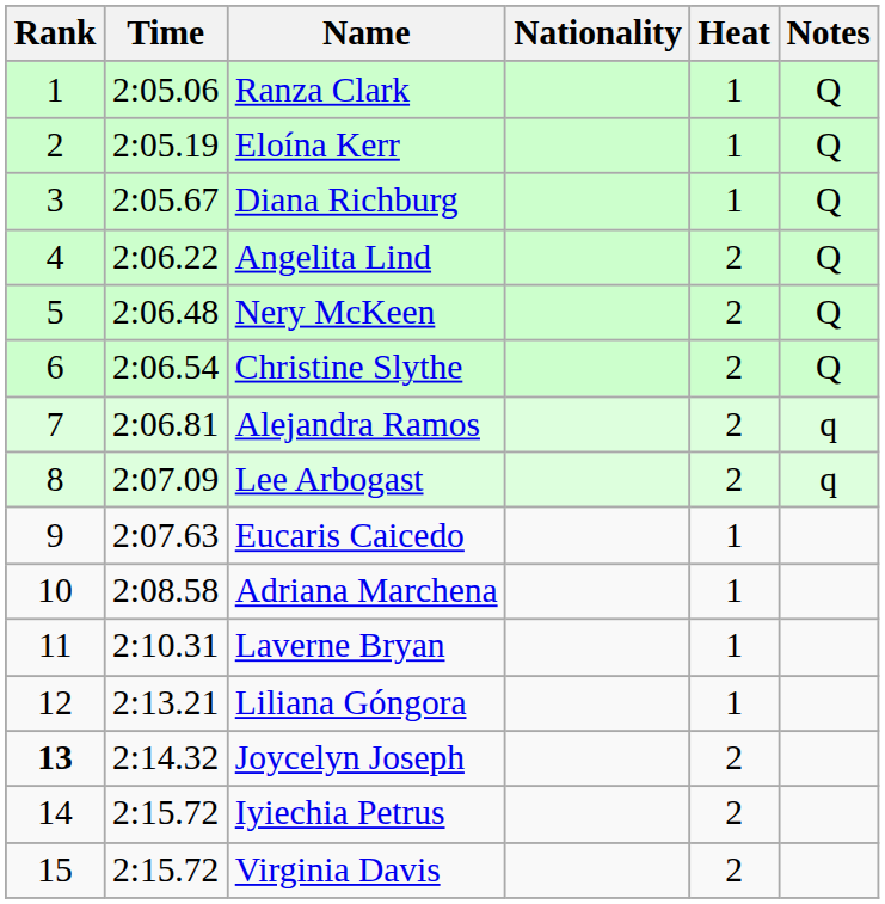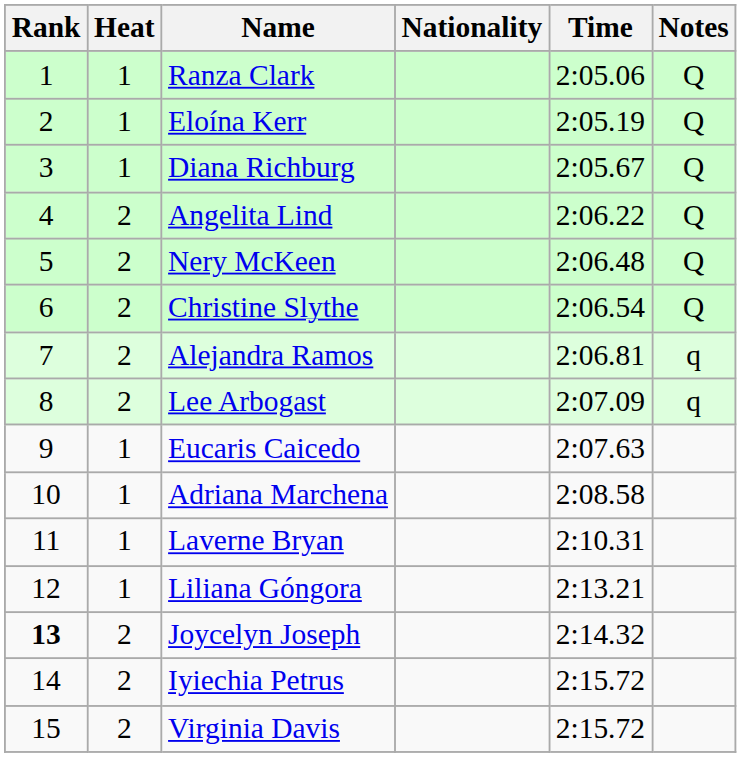 <table class="wikitable sortable" style="text-align:center">
 <tr>
 <th>Rank</th>
-<th>Time</th>
+<th>Heat</th>
 <th>Name</th>
 <th>Nationality</th>
-<th>Heat</th>
+<th>Time</th>
 <th>Notes</th>
 </tr>
 <tr bgcolor=ccffcc>
 <td>1</td>
-<td>2:05.06</td>
+<td>1</td>
 <td align=left><a href='#'>Ranza Clark</a></td>
 <td align=left></td>
-<td>1</td>
+<td>2:05.06</td>
 <td>Q</td>
 </tr>
 <tr bgcolor=ccffcc>
 <td>2</td>
-<td>2:05.19</td>
+<td>1</td>
 <td align=left><a href='#'>Eloína Kerr</a></td>
 <td align=left></td>
-<td>1</td>
+<td>2:05.19</td>
 <td>Q</td>
 </tr>
 <tr bgcolor=ccffcc>
 <td>3</td>
-<td>2:05.67</td>
+<td>1</td>
 <td align=left><a href='#'>Diana Richburg</a></td>
 <td align=left></td>
-<td>1</td>
+<td>2:05.67</td>
 <td>Q</td>
 </tr>
 <tr bgcolor=ccffcc>
 <td>4</td>
-<td>2:06.22</td>
+<td>2</td>
 <td align=left><a href='#'>Angelita Lind</a></td>
 <td align=left></td>
-<td>2</td>
+<td>2:06.22</td>
 <td>Q</td>
 </tr>
 <tr bgcolor=ccffcc>
 <td>5</td>
-<td>2:06.48</td>
+<td>2</td>
 <td align=left><a href='#'>Nery McKeen</a></td>
 <td align=left></td>
-<td>2</td>
+<td>2:06.48</td>
 <td>Q</td>
 </tr>
 <tr bgcolor=ccffcc>
 <td>6</td>
-<td>2:06.54</td>
+<td>2</td>
 <td align=left><a href='#'>Christine Slythe</a></td>
 <td align=left></td>
-<td>2</td>
+<td>2:06.54</td>
 <td>Q</td>
 </tr>
 <tr bgcolor=ddffdd>
 <td>7</td>
-<td>2:06.81</td>
+<td>2</td>
 <td align=left><a href='#'>Alejandra Ramos</a></td>
 <td align=left></td>
-<td>2</td>
+<td>2:06.81</td>
 <td>q</td>
 </tr>
 <tr bgcolor=ddffdd>
 <td>8</td>
-<td>2:07.09</td>
+<td>2</td>
 <td align=left><a href='#'>Lee Arbogast</a></td>
 <td align=left></td>
-<td>2</td>
+<td>2:07.09</td>
 <td>q</td>
 </tr>
 <tr>
 <td>9</td>
-<td>2:07.63</td>
+<td>1</td>
 <td align=left><a href='#'>Eucaris Caicedo</a></td>
 <td align=left></td>
-<td>1</td>
+<td>2:07.63</td>
 <td></td>
 </tr>
 <tr>
 <td>10</td>
-<td>2:08.58</td>
+<td>1</td>
 <td align=left><a href='#'>Adriana Marchena</a></td>
 <td align=left></td>
-<td>1</td>
+<td>2:08.58</td>
 <td></td>
 </tr>
 <tr>
 <td>11</td>
-<td>2:10.31</td>
+<td>1</td>
 <td align=left><a href='#'>Laverne Bryan</a></td>
 <td align=left></td>
-<td>1</td>
+<td>2:10.31</td>
 <td></td>
 </tr>
 <tr>
 <td>12</td>
-<td>2:13.21</td>
+<td>1</td>
 <td align=left><a href='#'>Liliana Góngora</a></td>
 <td align=left></td>
-<td>1</td>
+<td>2:13.21</td>
 <td></td>
 </tr>
 <tr>
 <td><strong>13</strong></td>
-<td>2:14.32</td>
+<td>2</td>
 <td align=left><a href='#'>Joycelyn Joseph</a></td>
 <td align=left></td>
-<td>2</td>
+<td>2:14.32</td>
 <td></td>
 </tr>
 <tr>
 <td>14</td>
-<td>2:15.72</td>
+<td>2</td>
 <td align=left><a href='#'>Iyiechia Petrus</a></td>
 <td align=left></td>
-<td>2</td>
+<td>2:15.72</td>
 <td></td>
 </tr>
 <tr>
 <td>15</td>
-<td>2:15.72</td>
+<td>2</td>
 <td align=left><a href='#'>Virginia Davis</a></td>
 <td align=left></td>
-<td>2</td>
+<td>2:15.72</td>
 <td></td>
 </tr>
 </table>
